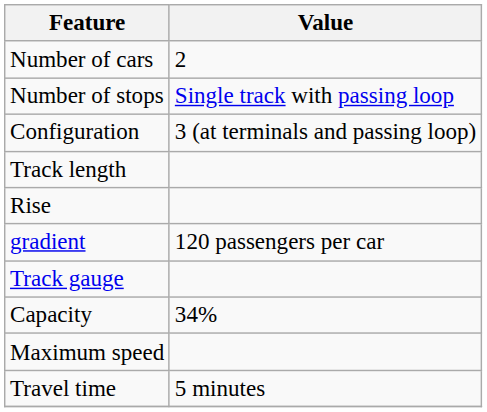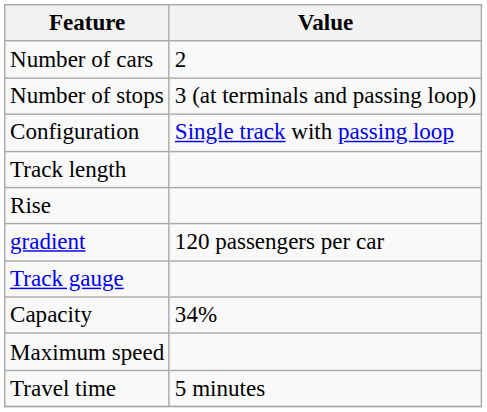 <table class="wikitable sortable mw-datatable plainrowheaders">
 <tr>
 <th>Feature</th>
 <th>Value</th>
 </tr>
 <tr>
 <td>Number of cars</td>
 <td>2</td>
 </tr>
 <tr>
 <td>Number of stops</td>
-<td><a href='#'>Single track</a> with <a href='#'>passing loop</a></td>
+<td>3 (at terminals and passing loop)</td>
 </tr>
 <tr>
 <td>Configuration</td>
-<td>3 (at terminals and passing loop)</td>
+<td><a href='#'>Single track</a> with <a href='#'>passing loop</a></td>
 </tr>
 <tr>
 <td>Track length</td>
 <td></td>
 </tr>
 <tr>
 <td>Rise</td>
 <td></td>
 </tr>
 <tr>
 <td><a href='#'>gradient</a></td>
 <td>120 passengers per car</td>
 </tr>
 <tr>
 <td><a href='#'>Track gauge</a></td>
 <td></td>
 </tr>
 <tr>
 <td>Capacity</td>
 <td>34%</td>
 </tr>
 <tr>
 <td>Maximum speed</td>
 <td></td>
 </tr>
 <tr>
 <td>Travel time</td>
 <td>5 minutes</td>
 </tr>
 <tr>
 </tr>
 </table>
